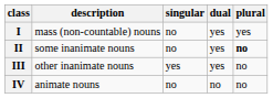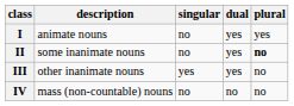 <table class="wikitable">
 <tr>
 <th>class</th>
 <th>description</th>
 <th>singular</th>
 <th>dual</th>
 <th>plural</th>
 </tr>
 <tr>
 <th>I</th>
-<td>mass (non-countable) nouns</td>
+<td>animate nouns</td>
 <td>no</td>
 <td>yes</td>
 <td>yes</td>
 </tr>
 <tr>
 <th>II</th>
 <td>some inanimate nouns</td>
 <td>no</td>
 <td>yes</td>
 <td><strong>no</strong></td>
 </tr>
 <tr>
 <th>III</th>
 <td>other inanimate nouns</td>
 <td>yes</td>
 <td>yes</td>
 <td>no</td>
 </tr>
 <tr>
 <th>IV</th>
-<td>animate nouns</td>
+<td>mass (non-countable) nouns</td>
 <td>no</td>
 <td>no</td>
 <td>no</td>
 </tr>
 </table>
